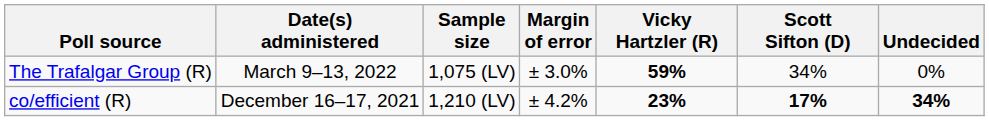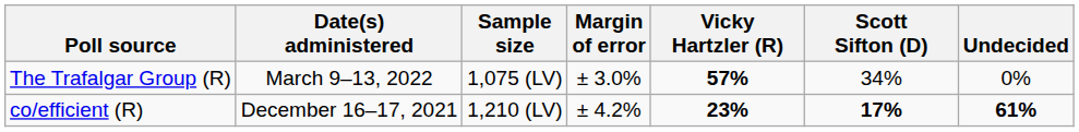 <table class="wikitable" style="font-size:90%;text-align:center;">
 <tr valign=bottom>
 <th>Poll source</th>
 <th>Date(s)<br>administered</th>
 <th>Sample<br>size</th>
 <th>Margin<br>of error</th>
 <th style="width:100px;">Vicky<br>Hartzler (R)</th>
 <th style="width:100px;">Scott<br>Sifton (D)</th>
 <th>Undecided</th>
 </tr>
 <tr>
 <td style="text-align:left;"><a href='#'>The Trafalgar Group</a> (R)</td>
 <td>March 9–13, 2022</td>
 <td>1,075 (LV)</td>
 <td>± 3.0%</td>
-<td><strong>59%</strong></td>
+<td><strong>57%</strong></td>
 <td>34%</td>
 <td>0%</td>
 </tr>
 <tr>
 <td style="text-align:left;"><a href='#'>co/efficient</a> (R)</td>
 <td>December 16–17, 2021</td>
 <td>1,210 (LV)</td>
 <td>± 4.2%</td>
 <td><strong>23%</strong></td>
 <td><strong>17%</strong></td>
-<td><strong>34%</strong></td>
+<td><strong>61%</strong></td>
 </tr>
 </table>
